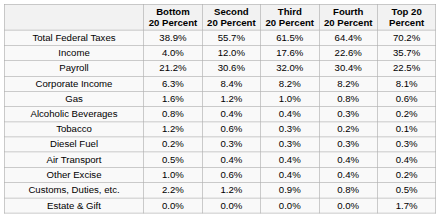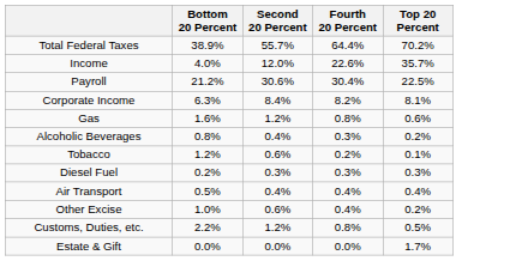 <table class="wikitable" border="1" style="text-align:center;">
 <tr>
 <th width="225"> </th>
 <th width="90">Bottom<br>20 Percent</th>
 <th width="90">Second<br>20 Percent</th>
-<th width="90">Third<br>20 Percent</th>
 <th width="90">Fourth<br>20 Percent</th>
 <th width="90">Top 20<br>Percent</th>
 </tr>
 <tr>
 <td>Total Federal Taxes</td>
 <td>38.9%</td>
 <td>55.7%</td>
-<td>61.5%</td>
 <td>64.4%</td>
 <td>70.2%</td>
 </tr>
 <tr>
 <td>Income</td>
 <td>4.0%</td>
 <td>12.0%</td>
-<td>17.6%</td>
 <td>22.6%</td>
 <td>35.7%</td>
 </tr>
 <tr>
 <td>Payroll</td>
 <td>21.2%</td>
 <td>30.6%</td>
-<td>32.0%</td>
 <td>30.4%</td>
 <td>22.5%</td>
 </tr>
 <tr>
 <td>Corporate Income</td>
 <td>6.3%</td>
 <td>8.4%</td>
 <td>8.2%</td>
-<td>8.2%</td>
 <td>8.1%</td>
 </tr>
 <tr>
 <td>Gas</td>
 <td>1.6%</td>
 <td>1.2%</td>
-<td>1.0%</td>
 <td>0.8%</td>
 <td>0.6%</td>
 </tr>
 <tr>
 <td>Alcoholic Beverages</td>
 <td>0.8%</td>
-<td>0.4%</td>
 <td>0.4%</td>
 <td>0.3%</td>
 <td>0.2%</td>
 </tr>
 <tr>
 <td>Tobacco</td>
 <td>1.2%</td>
 <td>0.6%</td>
-<td>0.3%</td>
 <td>0.2%</td>
 <td>0.1%</td>
 </tr>
 <tr>
 <td>Diesel Fuel</td>
 <td>0.2%</td>
-<td>0.3%</td>
 <td>0.3%</td>
 <td>0.3%</td>
 <td>0.3%</td>
 </tr>
 <tr>
 <td>Air Transport</td>
 <td>0.5%</td>
 <td>0.4%</td>
 <td>0.4%</td>
 <td>0.4%</td>
-<td>0.4%</td>
 </tr>
 <tr>
 <td>Other Excise</td>
 <td>1.0%</td>
 <td>0.6%</td>
-<td>0.4%</td>
 <td>0.4%</td>
 <td>0.2%</td>
 </tr>
 <tr>
 <td>Customs, Duties, etc.</td>
 <td>2.2%</td>
 <td>1.2%</td>
-<td>0.9%</td>
 <td>0.8%</td>
 <td>0.5%</td>
 </tr>
 <tr>
 <td>Estate & Gift</td>
 <td>0.0%</td>
 <td>0.0%</td>
 <td>0.0%</td>
-<td>0.0%</td>
 <td>1.7%</td>
 </tr>
 </table>
